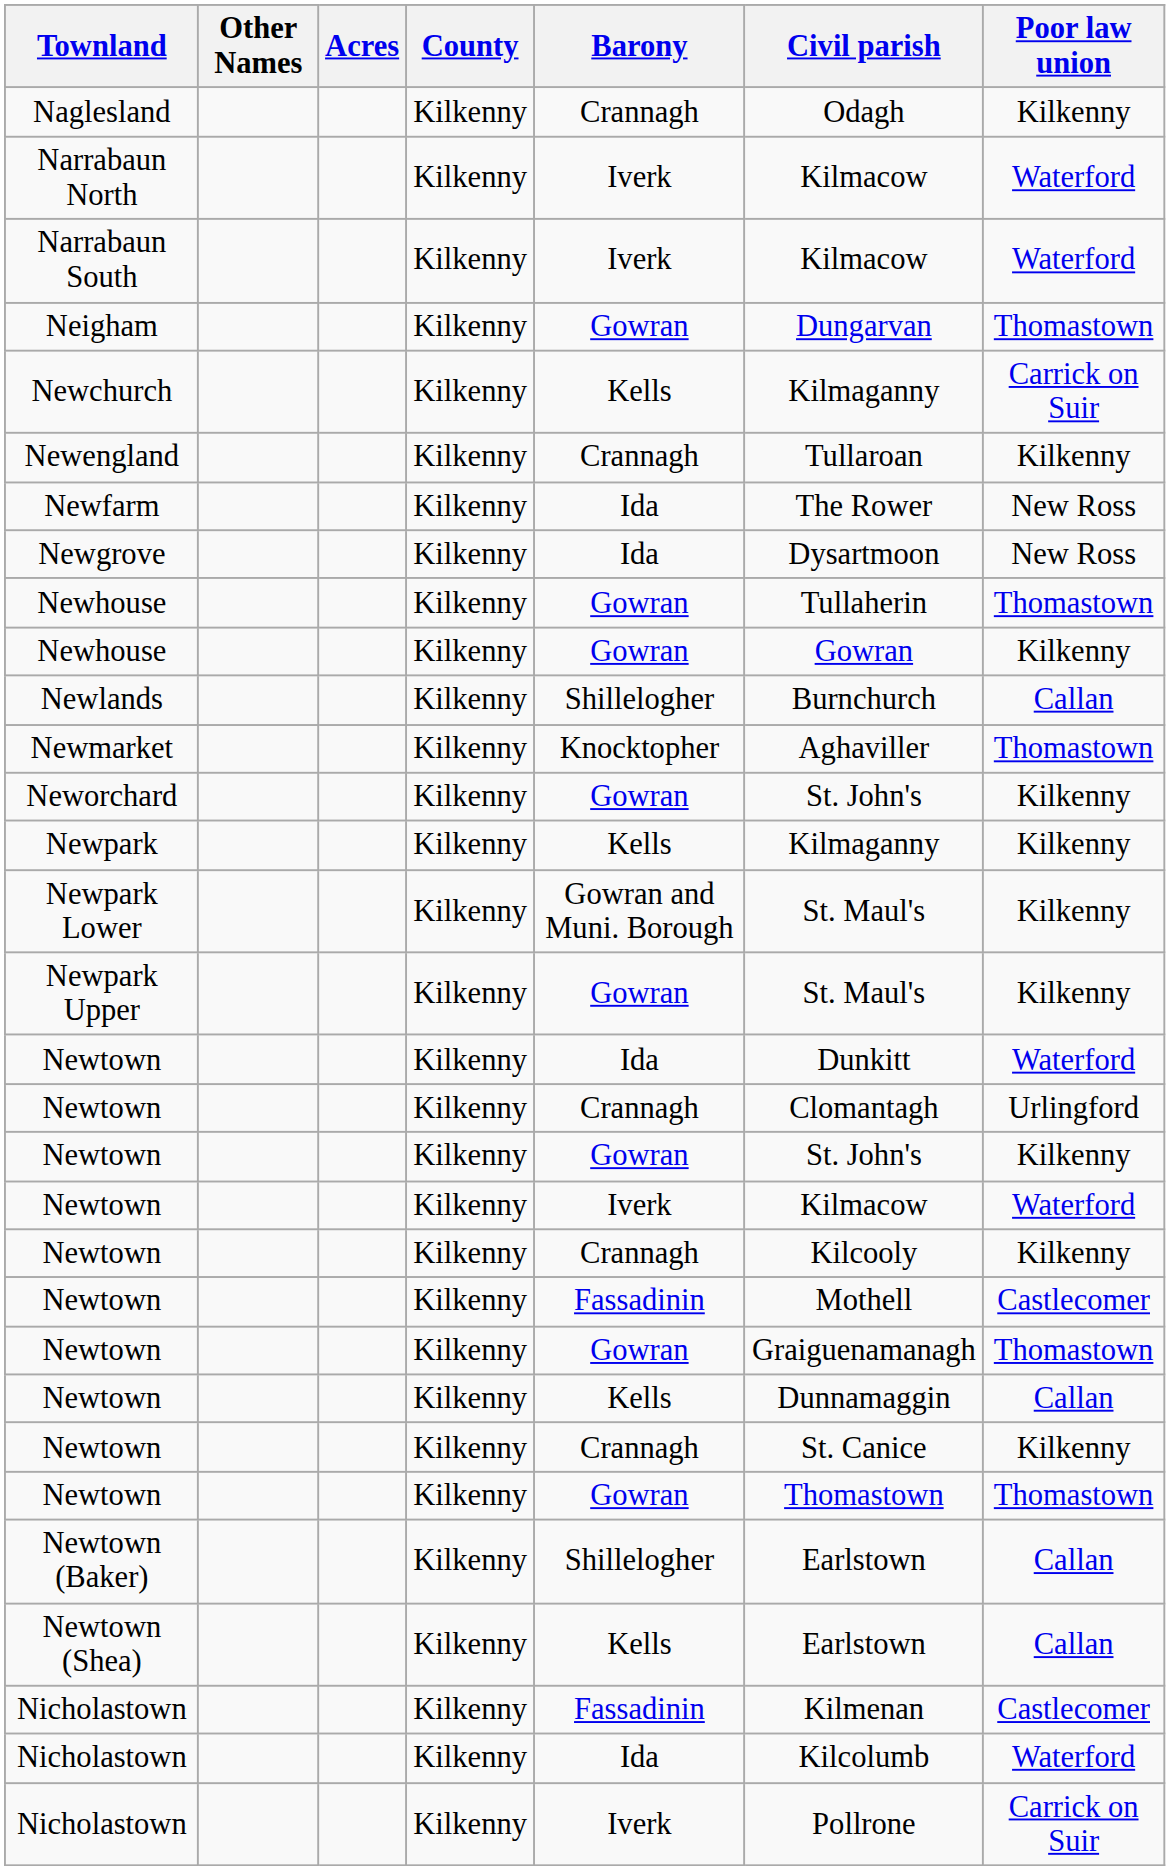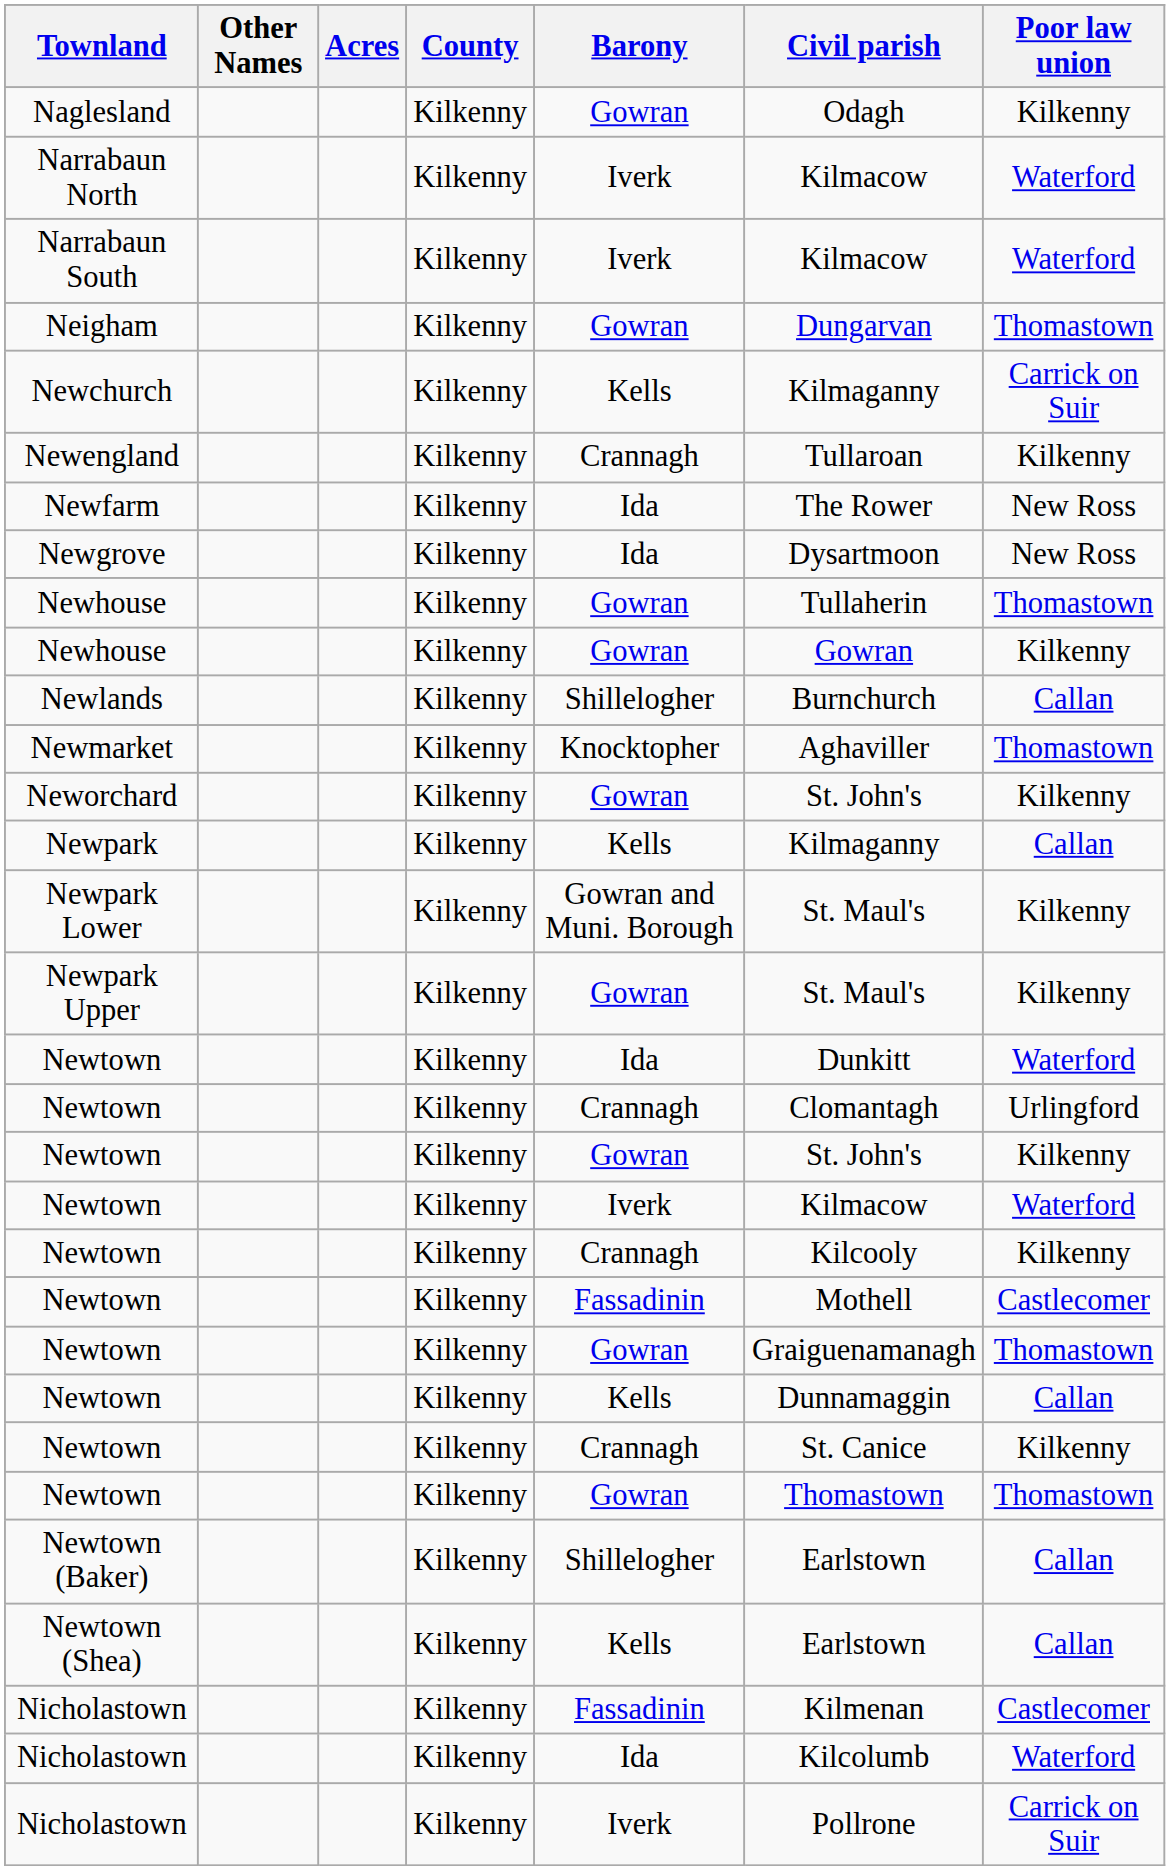 <table class="wikitable sortable" style="border:1px; text-align:center">
 <tr>
 <th><a href='#'>Townland</a></th>
 <th>Other Names</th>
 <th><a href='#'>Acres</a></th>
 <th><a href='#'>County</a></th>
 <th><a href='#'>Barony</a></th>
 <th><a href='#'>Civil parish</a></th>
 <th><a href='#'>Poor law union</a></th>
 </tr>
 <tr>
 <td>Naglesland</td>
 <td></td>
 <td></td>
 <td>Kilkenny</td>
-<td>Crannagh</td>
+<td><a href='#'>Gowran</a></td>
 <td>Odagh</td>
 <td>Kilkenny</td>
 </tr>
 <tr>
 <td>Narrabaun North</td>
 <td></td>
 <td></td>
 <td>Kilkenny</td>
 <td>Iverk</td>
 <td>Kilmacow</td>
 <td><a href='#'>Waterford</a></td>
 </tr>
 <tr>
 <td>Narrabaun South</td>
 <td></td>
 <td></td>
 <td>Kilkenny</td>
 <td>Iverk</td>
 <td>Kilmacow</td>
 <td><a href='#'>Waterford</a></td>
 </tr>
 <tr>
 <td>Neigham</td>
 <td></td>
 <td></td>
 <td>Kilkenny</td>
 <td><a href='#'>Gowran</a></td>
 <td><a href='#'>Dungarvan</a></td>
 <td><a href='#'>Thomastown</a></td>
 </tr>
 <tr>
 <td>Newchurch</td>
 <td></td>
 <td></td>
 <td>Kilkenny</td>
 <td>Kells</td>
 <td>Kilmaganny</td>
 <td><a href='#'>Carrick on Suir</a></td>
 </tr>
 <tr>
 <td>Newengland</td>
 <td></td>
 <td></td>
 <td>Kilkenny</td>
 <td>Crannagh</td>
 <td>Tullaroan</td>
 <td>Kilkenny</td>
 </tr>
 <tr>
 <td>Newfarm</td>
 <td></td>
 <td></td>
 <td>Kilkenny</td>
 <td>Ida</td>
 <td>The Rower</td>
 <td>New Ross</td>
 </tr>
 <tr>
 <td>Newgrove</td>
 <td></td>
 <td></td>
 <td>Kilkenny</td>
 <td>Ida</td>
 <td>Dysartmoon</td>
 <td>New Ross</td>
 </tr>
 <tr>
 <td>Newhouse</td>
 <td></td>
 <td></td>
 <td>Kilkenny</td>
 <td><a href='#'>Gowran</a></td>
 <td>Tullaherin</td>
 <td><a href='#'>Thomastown</a></td>
 </tr>
 <tr>
 <td>Newhouse</td>
 <td></td>
 <td></td>
 <td>Kilkenny</td>
 <td><a href='#'>Gowran</a></td>
 <td><a href='#'>Gowran</a></td>
 <td>Kilkenny</td>
 </tr>
 <tr>
 <td>Newlands</td>
 <td></td>
 <td></td>
 <td>Kilkenny</td>
 <td>Shillelogher</td>
 <td>Burnchurch</td>
 <td><a href='#'>Callan</a></td>
 </tr>
 <tr>
 <td>Newmarket</td>
 <td></td>
 <td></td>
 <td>Kilkenny</td>
 <td>Knocktopher</td>
 <td>Aghaviller</td>
 <td><a href='#'>Thomastown</a></td>
 </tr>
 <tr>
 <td>Neworchard</td>
 <td></td>
 <td></td>
 <td>Kilkenny</td>
 <td><a href='#'>Gowran</a></td>
 <td>St. John's</td>
 <td>Kilkenny</td>
 </tr>
 <tr>
 <td>Newpark</td>
 <td></td>
 <td></td>
 <td>Kilkenny</td>
 <td>Kells</td>
 <td>Kilmaganny</td>
-<td>Kilkenny</td>
+<td><a href='#'>Callan</a></td>
 </tr>
 <tr>
 <td>Newpark Lower</td>
 <td></td>
 <td></td>
 <td>Kilkenny</td>
 <td>Gowran and Muni. Borough</td>
 <td>St. Maul's</td>
 <td>Kilkenny</td>
 </tr>
 <tr>
 <td>Newpark Upper</td>
 <td></td>
 <td></td>
 <td>Kilkenny</td>
 <td><a href='#'>Gowran</a></td>
 <td>St. Maul's</td>
 <td>Kilkenny</td>
 </tr>
 <tr>
 <td>Newtown</td>
 <td></td>
 <td></td>
 <td>Kilkenny</td>
 <td>Ida</td>
 <td>Dunkitt</td>
 <td><a href='#'>Waterford</a></td>
 </tr>
 <tr>
 <td>Newtown</td>
 <td></td>
 <td></td>
 <td>Kilkenny</td>
 <td>Crannagh</td>
 <td>Clomantagh</td>
 <td>Urlingford</td>
 </tr>
 <tr>
 <td>Newtown</td>
 <td></td>
 <td></td>
 <td>Kilkenny</td>
 <td><a href='#'>Gowran</a></td>
 <td>St. John's</td>
 <td>Kilkenny</td>
 </tr>
 <tr>
 <td>Newtown</td>
 <td></td>
 <td></td>
 <td>Kilkenny</td>
 <td>Iverk</td>
 <td>Kilmacow</td>
 <td><a href='#'>Waterford</a></td>
 </tr>
 <tr>
 <td>Newtown</td>
 <td></td>
 <td></td>
 <td>Kilkenny</td>
 <td>Crannagh</td>
 <td>Kilcooly</td>
 <td>Kilkenny</td>
 </tr>
 <tr>
 <td>Newtown</td>
 <td></td>
 <td></td>
 <td>Kilkenny</td>
 <td><a href='#'>Fassadinin</a></td>
 <td>Mothell</td>
 <td><a href='#'>Castlecomer</a></td>
 </tr>
 <tr>
 <td>Newtown</td>
 <td></td>
 <td></td>
 <td>Kilkenny</td>
 <td><a href='#'>Gowran</a></td>
 <td>Graiguenamanagh</td>
 <td><a href='#'>Thomastown</a></td>
 </tr>
 <tr>
 <td>Newtown</td>
 <td></td>
 <td></td>
 <td>Kilkenny</td>
 <td>Kells</td>
 <td>Dunnamaggin</td>
 <td><a href='#'>Callan</a></td>
 </tr>
 <tr>
 <td>Newtown</td>
 <td></td>
 <td></td>
 <td>Kilkenny</td>
 <td>Crannagh</td>
 <td>St. Canice</td>
 <td>Kilkenny</td>
 </tr>
 <tr>
 <td>Newtown</td>
 <td></td>
 <td></td>
 <td>Kilkenny</td>
 <td><a href='#'>Gowran</a></td>
 <td><a href='#'>Thomastown</a></td>
 <td><a href='#'>Thomastown</a></td>
 </tr>
 <tr>
 <td>Newtown (Baker)</td>
 <td></td>
 <td></td>
 <td>Kilkenny</td>
 <td>Shillelogher</td>
 <td>Earlstown</td>
 <td><a href='#'>Callan</a></td>
 </tr>
 <tr>
 <td>Newtown (Shea)</td>
 <td></td>
 <td></td>
 <td>Kilkenny</td>
 <td>Kells</td>
 <td>Earlstown</td>
 <td><a href='#'>Callan</a></td>
 </tr>
 <tr>
 <td>Nicholastown</td>
 <td></td>
 <td></td>
 <td>Kilkenny</td>
 <td><a href='#'>Fassadinin</a></td>
 <td>Kilmenan</td>
 <td><a href='#'>Castlecomer</a></td>
 </tr>
 <tr>
 <td>Nicholastown</td>
 <td></td>
 <td></td>
 <td>Kilkenny</td>
 <td>Ida</td>
 <td>Kilcolumb</td>
 <td><a href='#'>Waterford</a></td>
 </tr>
 <tr>
 <td>Nicholastown</td>
 <td></td>
 <td></td>
 <td>Kilkenny</td>
 <td>Iverk</td>
 <td>Pollrone</td>
 <td><a href='#'>Carrick on Suir</a></td>
 </tr>
 </table>
